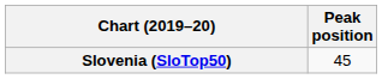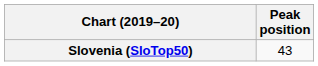 <table class="wikitable plainrowheaders" style="text-align:center">
 <tr>
 <th width=300>Chart (2019–20)</th>
 <th>Peak<br>position</th>
 </tr>
 <tr>
 <th scope="row">Slovenia (<a href='#'>SloTop50</a>)</th>
-<td>45</td>
+<td>43</td>
 </tr>
 </table>
